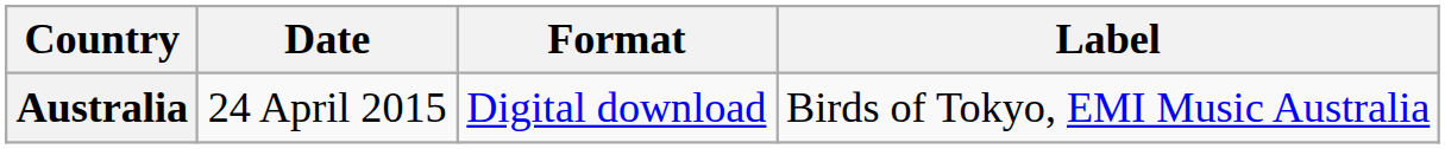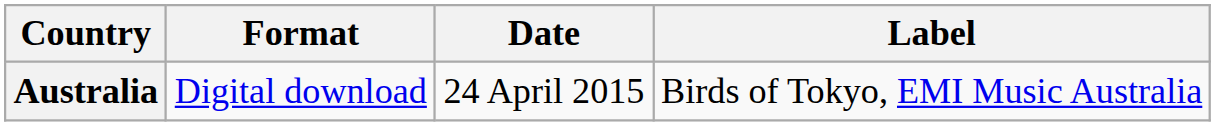 <table class="wikitable plainrowheaders">
 <tr>
 <th scope="col">Country</th>
+<th scope="col">Format</th>
 <th scope="col">Date</th>
-<th scope="col">Format</th>
 <th scope="col">Label</th>
 </tr>
 <tr>
 <th scope="row">Australia</th>
+<td><a href='#'>Digital download</a></td>
 <td>24 April 2015</td>
-<td><a href='#'>Digital download</a></td>
 <td>Birds of Tokyo, <a href='#'>EMI Music Australia</a></td>
 </tr>
 </table>
